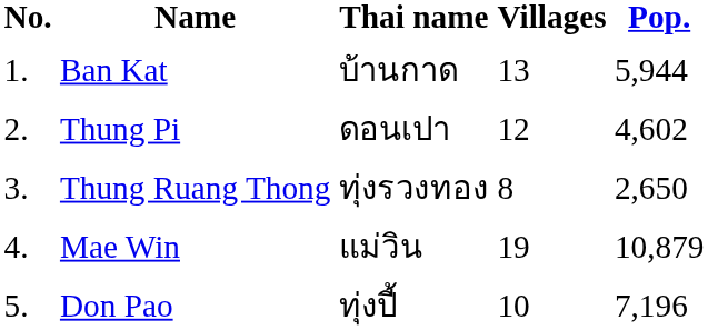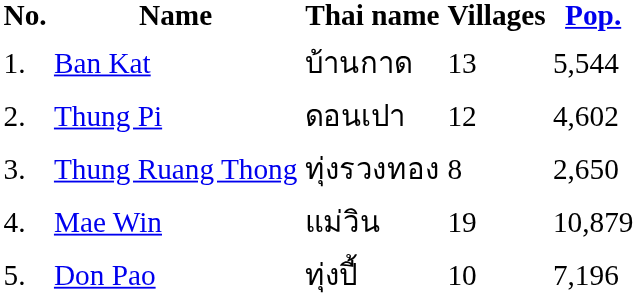 <table>
 <tr>
 <th>No.</th>
 <th>Name</th>
 <th>Thai name</th>
 <th>Villages</th>
 <th><a href='#'>Pop.</a></th>
 </tr>
 <tr>
 <td>1.</td>
 <td><a href='#'>Ban Kat</a></td>
 <td>บ้านกาด</td>
 <td>13</td>
-<td>5,944</td>
+<td>5,544</td>
 <td></td>
 </tr>
 <tr>
 <td>2.</td>
 <td><a href='#'>Thung Pi</a></td>
 <td>ดอนเปา</td>
 <td>12</td>
 <td>4,602</td>
 <td></td>
 </tr>
 <tr>
 <td>3.</td>
 <td><a href='#'>Thung Ruang Thong</a></td>
 <td>ทุ่งรวงทอง</td>
 <td>8</td>
 <td>2,650</td>
 <td></td>
 </tr>
 <tr>
 <td>4.</td>
 <td><a href='#'>Mae Win</a></td>
 <td>แม่วิน</td>
 <td>19</td>
 <td>10,879</td>
 <td></td>
 </tr>
 <tr>
 <td>5.</td>
 <td><a href='#'>Don Pao</a></td>
 <td>ทุ่งปี้</td>
 <td>10</td>
 <td>7,196</td>
 <td></td>
 </tr>
 </table>
